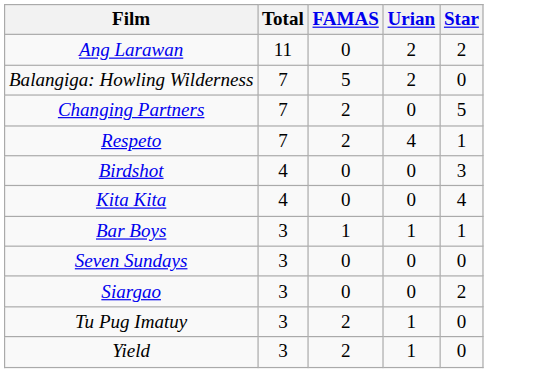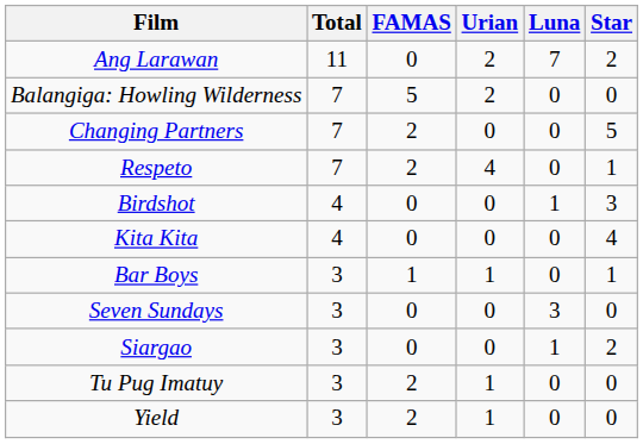 <table class="wikitable"  style="text-align:center">
 <tr>
 <th>Film</th>
 <th>Total</th>
 <th><a href='#'>FAMAS</a></th>
 <th><a href='#'>Urian</a></th>
+<th><a href='#'>Luna</a></th>
 <th><a href='#'>Star</a></th>
 </tr>
 <tr>
 <td><em><a href='#'>Ang Larawan</a></em></td>
 <td>11</td>
 <td>0</td>
 <td>2</td>
+<td>7</td>
 <td>2</td>
 </tr>
 <tr>
 <td><em>Balangiga: Howling Wilderness</em></td>
 <td>7</td>
 <td>5</td>
 <td>2</td>
 <td>0</td>
+<td>0</td>
 </tr>
 <tr>
 <td><em><a href='#'>Changing Partners</a></em></td>
 <td>7</td>
 <td>2</td>
+<td>0</td>
 <td>0</td>
 <td>5</td>
 </tr>
 <tr>
 <td><em><a href='#'>Respeto</a></em></td>
 <td>7</td>
 <td>2</td>
 <td>4</td>
+<td>0</td>
 <td>1</td>
 </tr>
 <tr>
 <td><em><a href='#'>Birdshot</a></em></td>
 <td>4</td>
 <td>0</td>
 <td>0</td>
+<td>1</td>
 <td>3</td>
 </tr>
 <tr>
 <td><em><a href='#'>Kita Kita</a></em></td>
 <td>4</td>
+<td>0</td>
 <td>0</td>
 <td>0</td>
 <td>4</td>
 </tr>
 <tr>
 <td><em><a href='#'>Bar Boys</a></em></td>
 <td>3</td>
 <td>1</td>
 <td>1</td>
+<td>0</td>
 <td>1</td>
 </tr>
 <tr>
 <td><em><a href='#'>Seven Sundays</a></em></td>
 <td>3</td>
 <td>0</td>
 <td>0</td>
+<td>3</td>
 <td>0</td>
 </tr>
 <tr>
 <td><em><a href='#'>Siargao</a></em></td>
 <td>3</td>
 <td>0</td>
 <td>0</td>
+<td>1</td>
 <td>2</td>
 </tr>
 <tr>
 <td><em>Tu Pug Imatuy</em></td>
 <td>3</td>
 <td>2</td>
 <td>1</td>
 <td>0</td>
+<td>0</td>
 </tr>
 <tr>
 <td><em>Yield </em></td>
 <td>3</td>
 <td>2</td>
 <td>1</td>
 <td>0</td>
+<td>0</td>
 </tr>
 </table>
